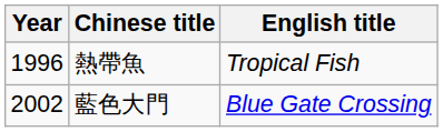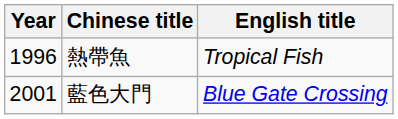 <table class="wikitable">
 <tr>
 <th>Year</th>
 <th>Chinese title</th>
 <th>English title</th>
 </tr>
 <tr>
 <td>1996</td>
 <td>熱帶魚</td>
 <td><em>Tropical Fish</em></td>
 </tr>
 <tr>
-<td>2002</td>
+<td>2001</td>
 <td>藍色大門</td>
 <td><em><a href='#'>Blue Gate Crossing</a></em></td>
 </tr>
 </table>
